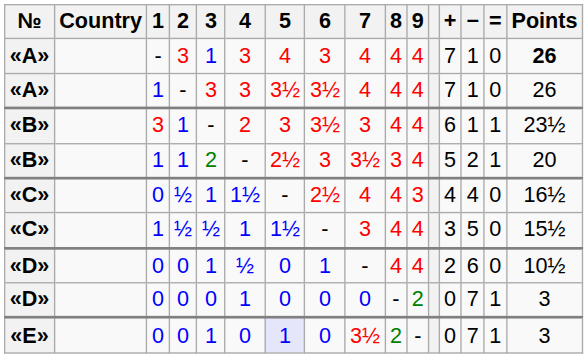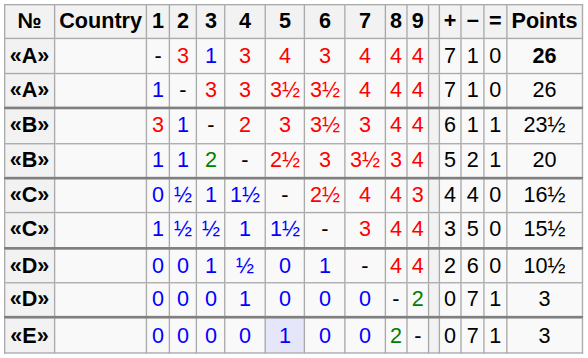 <table class="wikitable" style="text-align:center">
 <tr>
 <th>№</th>
 <th>Country</th>
 <th>1</th>
 <th>2</th>
 <th>3</th>
 <th>4</th>
 <th>5</th>
 <th>6</th>
 <th>7</th>
 <th>8</th>
 <th>9</th>
 <th></th>
 <th>+</th>
 <th>−</th>
 <th>=</th>
 <th>Points</th>
 </tr>
 <tr>
 <th>«A»</th>
 <td style="text-align: left"></td>
 <td>-</td>
 <td style="color:red;">3</td>
 <td style="color:blue;">1</td>
 <td style="color:red;">3</td>
 <td style="color:red;">4</td>
 <td style="color:red;">3</td>
 <td style="color:red;">4</td>
 <td style="color:red;">4</td>
 <td style="color:red;">4</td>
 <th></th>
 <td>7</td>
 <td>1</td>
 <td>0</td>
 <td><strong>26</strong></td>
 </tr>
 <tr>
 <th>«A»</th>
 <td style="text-align: left"></td>
 <td style="color:blue;">1</td>
 <td>-</td>
 <td style="color:red;">3</td>
 <td style="color:red;">3</td>
 <td style="color:red;">3½</td>
 <td style="color:red;">3½</td>
 <td style="color:red;">4</td>
 <td style="color:red;">4</td>
 <td style="color:red;">4</td>
 <th></th>
 <td>7</td>
 <td>1</td>
 <td>0</td>
 <td>26</td>
 </tr>
 <tr style="border-top:2px solid grey;">
 <th>«B»</th>
 <td style="text-align: left"></td>
 <td style="color:red;">3</td>
 <td style="color:blue;">1</td>
 <td>-</td>
 <td style="color:red;">2</td>
 <td style="color:red;">3</td>
 <td style="color:red;">3½</td>
 <td style="color:red;">3</td>
 <td style="color:red;">4</td>
 <td style="color:red;">4</td>
 <th></th>
 <td>6</td>
 <td>1</td>
 <td>1</td>
 <td>23½</td>
 </tr>
 <tr>
 <th>«B»</th>
 <td style="text-align: left"></td>
 <td style="color:blue;">1</td>
 <td style="color:blue;">1</td>
 <td style="color:green;">2</td>
 <td>-</td>
 <td style="color:red;">2½</td>
 <td style="color:red;">3</td>
 <td style="color:red;">3½</td>
 <td style="color:red;">3</td>
 <td style="color:red;">4</td>
 <th></th>
 <td>5</td>
 <td>2</td>
 <td>1</td>
 <td>20</td>
 </tr>
 <tr style="border-top:2px solid grey;">
 <th>«C»</th>
 <td style="text-align: left"></td>
 <td style="color:blue;">0</td>
 <td style="color:blue;">½</td>
 <td style="color:blue;">1</td>
 <td style="color:blue;">1½</td>
 <td>-</td>
 <td style="color:red;">2½</td>
 <td style="color:red;">4</td>
 <td style="color:red;">4</td>
 <td style="color:red;">3</td>
 <th></th>
 <td>4</td>
 <td>4</td>
 <td>0</td>
 <td>16½</td>
 </tr>
 <tr>
 <th>«C»</th>
 <td style="text-align: left"></td>
 <td style="color:blue;">1</td>
 <td style="color:blue;">½</td>
 <td style="color:blue;">½</td>
 <td style="color:blue;">1</td>
 <td style="color:blue;">1½</td>
 <td>-</td>
 <td style="color:red;">3</td>
 <td style="color:red;">4</td>
 <td style="color:red;">4</td>
 <th></th>
 <td>3</td>
 <td>5</td>
 <td>0</td>
 <td>15½</td>
 </tr>
 <tr style="border-top:2px solid grey;">
 <th>«D»</th>
 <td style="text-align: left"></td>
 <td style="color:blue;">0</td>
 <td style="color:blue;">0</td>
 <td style="color:blue;">1</td>
 <td style="color:blue;">½</td>
 <td style="color:blue;">0</td>
 <td style="color:blue;">1</td>
 <td>-</td>
 <td style="color:red;">4</td>
 <td style="color:red;">4</td>
 <th></th>
 <td>2</td>
 <td>6</td>
 <td>0</td>
 <td>10½</td>
 </tr>
 <tr>
 <th>«D»</th>
 <td style="text-align: left"></td>
 <td style="color:blue;">0</td>
 <td style="color:blue;">0</td>
 <td style="color:blue;">0</td>
 <td style="color:blue;">1</td>
 <td style="color:blue;">0</td>
 <td style="color:blue;">0</td>
 <td style="color:blue;">0</td>
 <td>-</td>
 <td style="color:green;">2</td>
 <th></th>
 <td>0</td>
 <td>7</td>
 <td>1</td>
 <td>3</td>
 </tr>
 <tr style="border-top:2px solid grey;">
 <th>«E»</th>
 <td style="text-align: left"></td>
 <td style="color:blue;">0</td>
 <td style="color:blue;">0</td>
-<td style="color:blue;">1</td>
+<td style="color:blue;">0</td>
 <td style="color:blue;">0</td>
 <td style="background: lavender; color:blue;">1</td>
 <td style="color:blue;">0</td>
-<td style="color:red;">3½</td>
+<td style="color:blue;">0</td>
 <td style="color:green;">2</td>
 <td>-</td>
 <th></th>
 <td>0</td>
 <td>7</td>
 <td>1</td>
 <td>3</td>
 </tr>
 </table>
